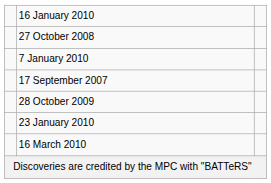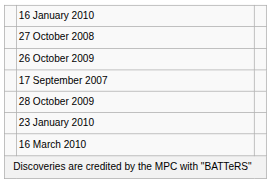 <table class="wikitable" style="font-size: 89%; float: left; width: 26em; margin-right: 1em; line-height: 1.65em"!important;>
 <tr>
 <td></td>
 <td>16 January 2010</td>
 <td></td>
 </tr>
 <tr>
 <td></td>
 <td>27 October 2008</td>
 <td></td>
 </tr>
 <tr>
 <td></td>
-<td>7 January 2010</td>
+<td>26 October 2009</td>
 <td></td>
 </tr>
 <tr>
 <td></td>
 <td>17 September 2007</td>
 <td></td>
 </tr>
 <tr>
 <td></td>
 <td>28 October 2009</td>
 <td></td>
 </tr>
 <tr>
 <td></td>
 <td>23 January 2010</td>
 <td></td>
 </tr>
 <tr>
 <td></td>
 <td>16 March 2010</td>
 <td></td>
 </tr>
 <tr>
 <th colspan=3 style="font-weight: normal; text-align: left; padding: 4px 12px;">Discoveries are credited by the MPC with "BATTeRS"</th>
 </tr>
 </table>
